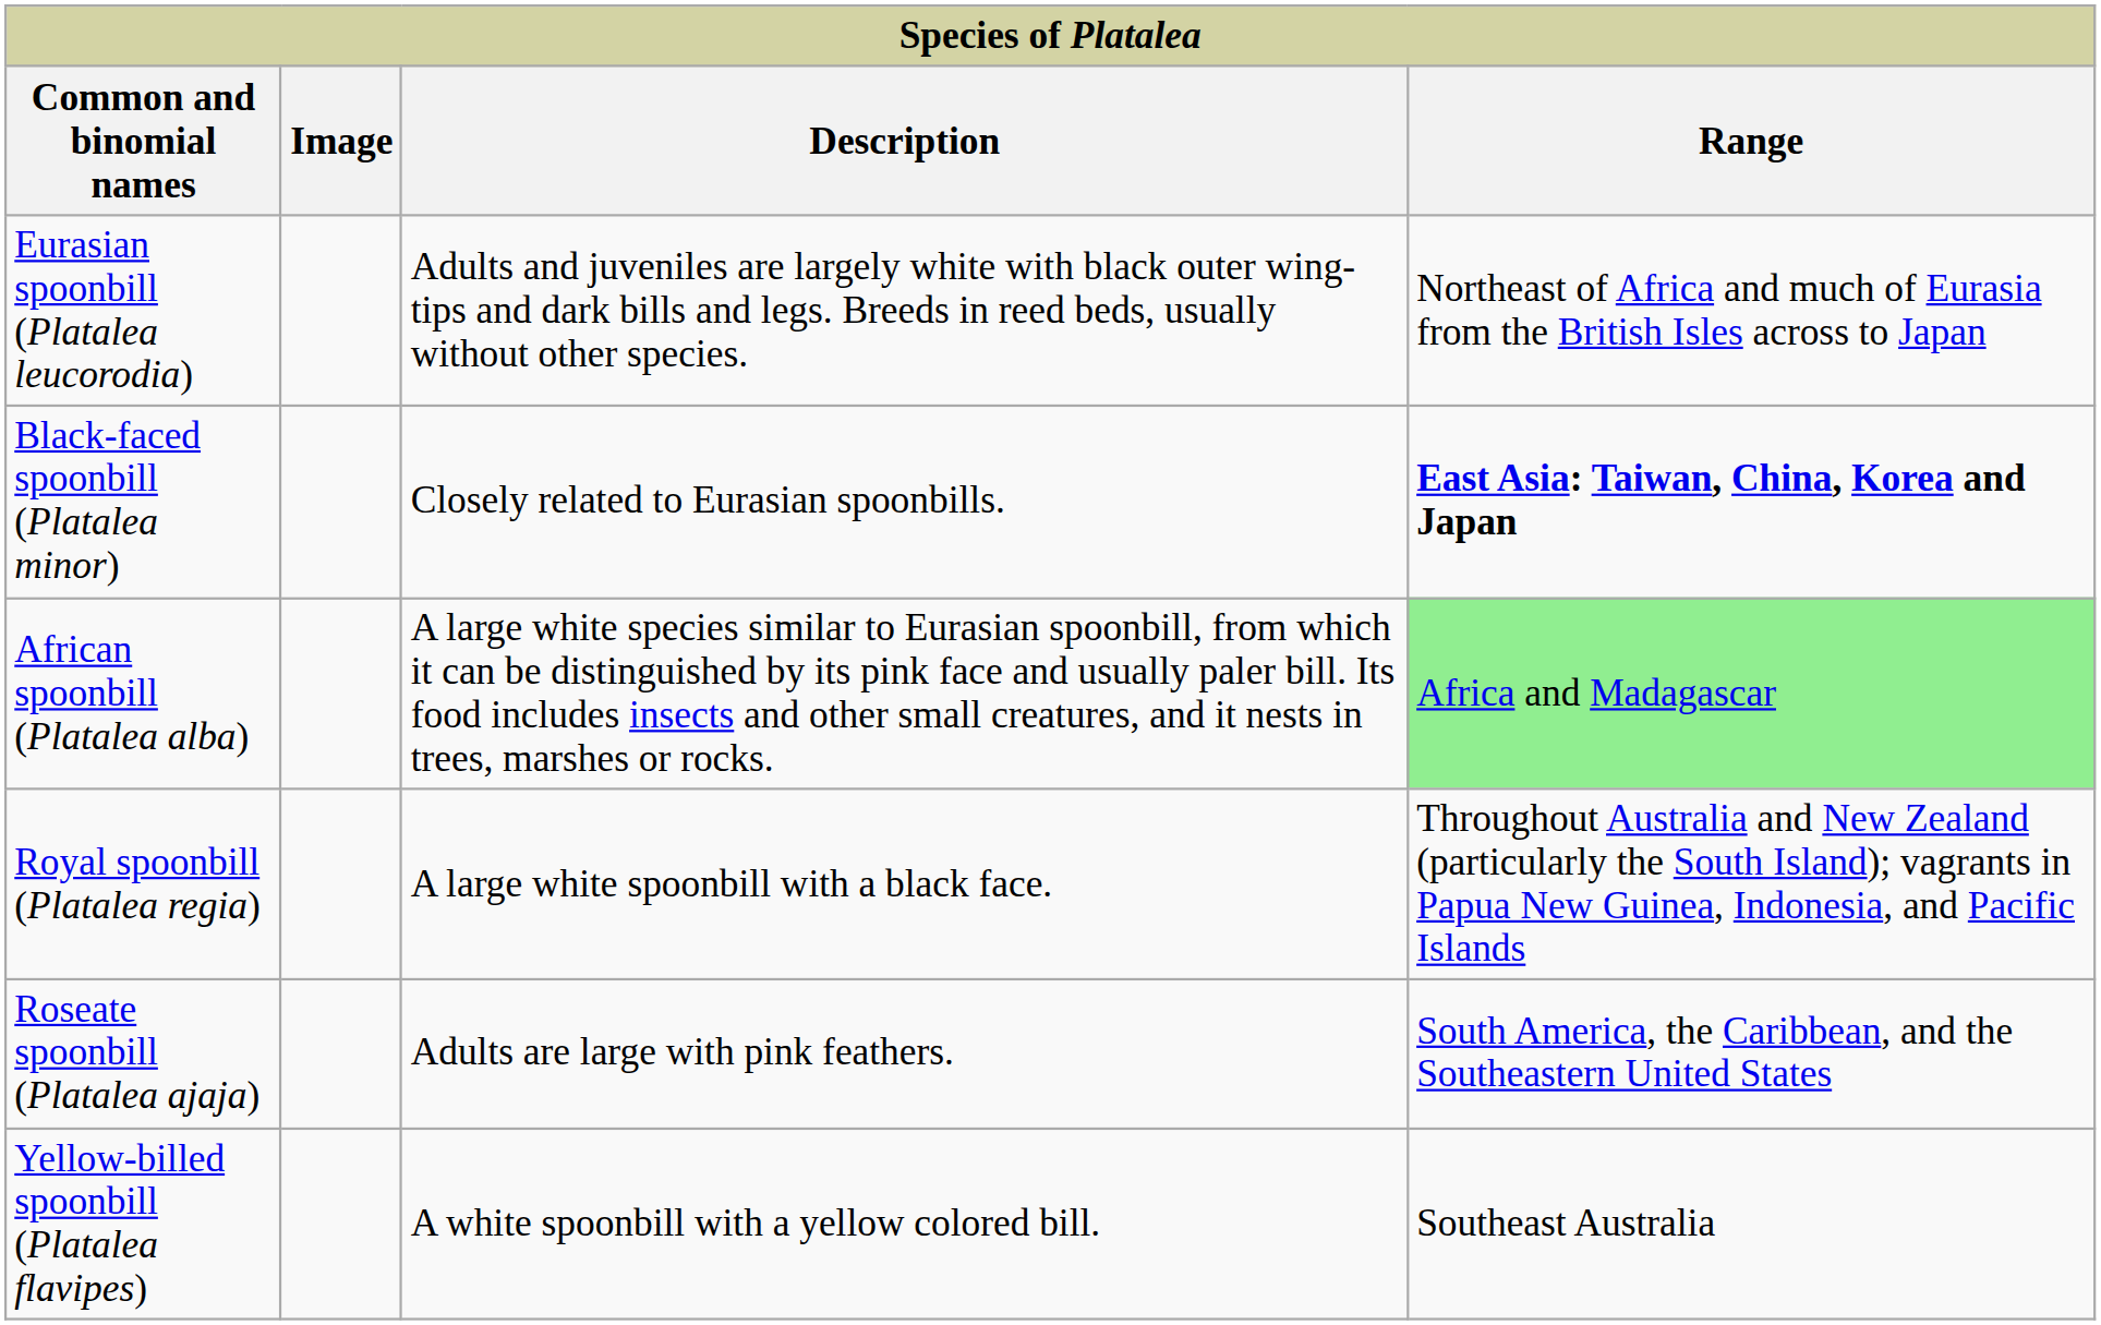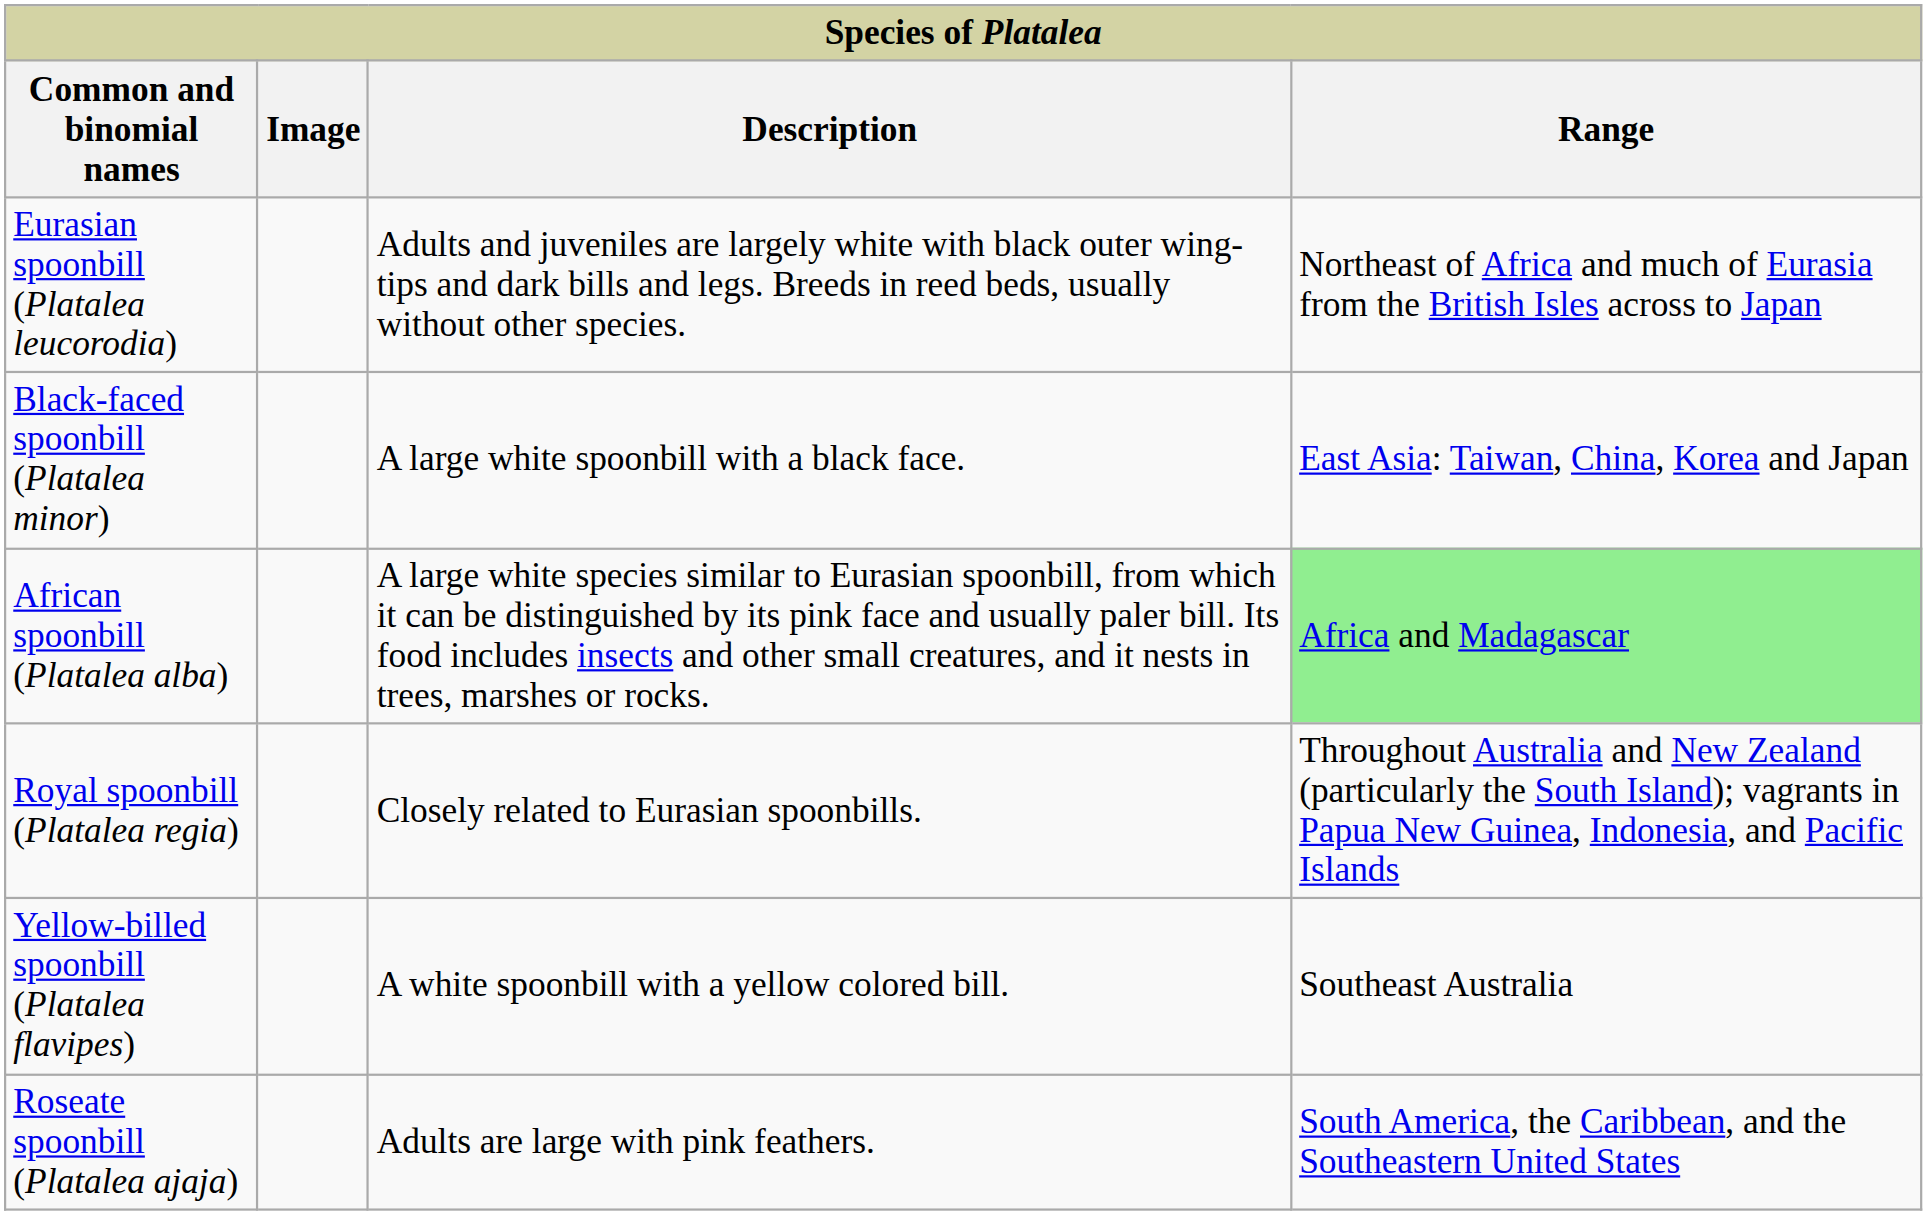 <table class="wikitable sortable">
 <tr>
 <th align="center" style="background-color: #D3D3A4" colspan ="4">Species of <em>Platalea</em></th>
 </tr>
 <tr>
 <th>Common and binomial names</th>
 <th class="unsortable">Image</th>
 <th>Description</th>
 <th>Range</th>
 </tr>
 <tr>
 <td><a href='#'>Eurasian spoonbill</a><br>(<em>Platalea leucorodia</em>)</td>
 <td></td>
 <td>Adults and juveniles are largely white with black outer wing-tips and dark bills and legs. Breeds in reed beds, usually without other species.</td>
 <td>Northeast of <a href='#'>Africa</a> and much of <a href='#'>Eurasia</a> from the <a href='#'>British Isles</a> across to <a href='#'>Japan</a></td>
 </tr>
 <tr>
 <td><a href='#'>Black-faced spoonbill</a><br>(<em>Platalea minor</em>)</td>
 <td></td>
-<td>Closely related to Eurasian spoonbills.</td>
-<td><strong><a href='#'>East Asia</a>: <a href='#'>Taiwan</a>, <a href='#'>China</a>, <a href='#'>Korea</a> and Japan</strong></td>
+<td>A large white spoonbill with a black face.</td>
+<td><a href='#'>East Asia</a>: <a href='#'>Taiwan</a>, <a href='#'>China</a>, <a href='#'>Korea</a> and Japan</td>
 </tr>
 <tr>
 <td><a href='#'>African spoonbill</a><br>(<em>Platalea alba</em>)</td>
 <td></td>
 <td>A large white species similar to Eurasian spoonbill, from which it can be distinguished by its pink face and usually paler bill. Its food includes <a href='#'>insects</a> and other small creatures, and it nests in trees, marshes or rocks.</td>
 <td style="background: lightgreen;"><a href='#'>Africa</a> and <a href='#'>Madagascar</a></td>
 </tr>
 <tr>
 <td><a href='#'>Royal spoonbill</a><br>(<em>Platalea regia</em>)</td>
 <td></td>
-<td>A large white spoonbill with a black face.</td>
+<td>Closely related to Eurasian spoonbills.</td>
 <td>Throughout <a href='#'>Australia</a> and <a href='#'>New Zealand</a> (particularly the <a href='#'>South Island</a>); vagrants in <a href='#'>Papua New Guinea</a>, <a href='#'>Indonesia</a>, and <a href='#'>Pacific Islands</a></td>
+</tr>
+<tr>
+<td><a href='#'>Yellow-billed spoonbill</a><br>(<em>Platalea flavipes</em>)</td>
+<td></td>
+<td>A white spoonbill with a yellow colored bill.</td>
+<td>Southeast Australia</td>
 </tr>
 <tr>
 <td><a href='#'>Roseate spoonbill</a><br>(<em>Platalea ajaja</em>)</td>
 <td></td>
 <td>Adults are large with pink feathers.</td>
 <td><a href='#'>South America</a>, the <a href='#'>Caribbean</a>, and the <a href='#'>Southeastern United States</a></td>
 </tr>
-<tr>
-<td><a href='#'>Yellow-billed spoonbill</a><br>(<em>Platalea flavipes</em>)</td>
-<td></td>
-<td>A white spoonbill with a yellow colored bill.</td>
-<td>Southeast Australia</td>
-</tr>
 </table>
